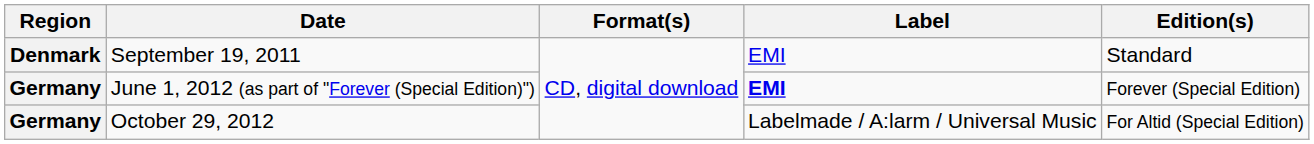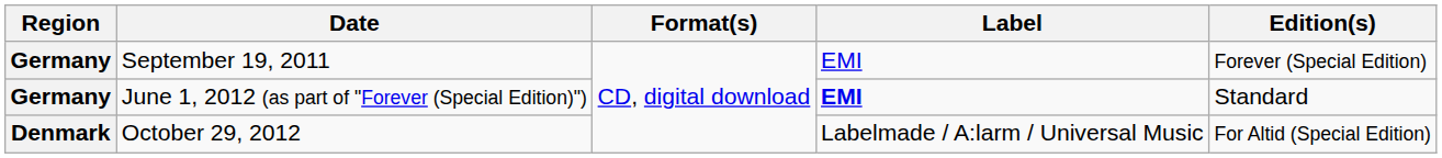 <table class="wikitable plainrowheaders">
 <tr>
 <th scope="col">Region</th>
 <th scope="col">Date</th>
 <th scope="col">Format(s)</th>
 <th scope="col">Label</th>
 <th scope="col">Edition(s)</th>
 </tr>
 <tr>
-<th scope="row">Denmark</th>
+<th scope="row">Germany</th>
 <td rowspan="1">September 19, 2011</td>
 <td rowspan="3"><a href='#'>CD</a>, <a href='#'>digital download</a></td>
 <td><a href='#'>EMI</a></td>
-<td rowspan="1">Standard</td>
+<td rowspan="1"><small>Forever (Special Edition)</small></td>
 </tr>
 <tr>
 <th scope="row">Germany</th>
 <td rowspan="1">June 1, 2012 <small>(as part of "<a href='#'>Forever</a> (Special Edition)")</small></td>
 <td><strong><a href='#'>EMI</a></strong></td>
-<td rowspan="1"><small>Forever (Special Edition)</small></td>
+<td rowspan="1">Standard</td>
 </tr>
 <tr>
-<th scope="row">Germany</th>
+<th scope="row">Denmark</th>
 <td rowspan="1">October 29, 2012 </td>
 <td>Labelmade / A:larm / Universal Music</td>
 <td rowspan="1"><small>For Altid (Special Edition)</small></td>
 </tr>
 </table>
